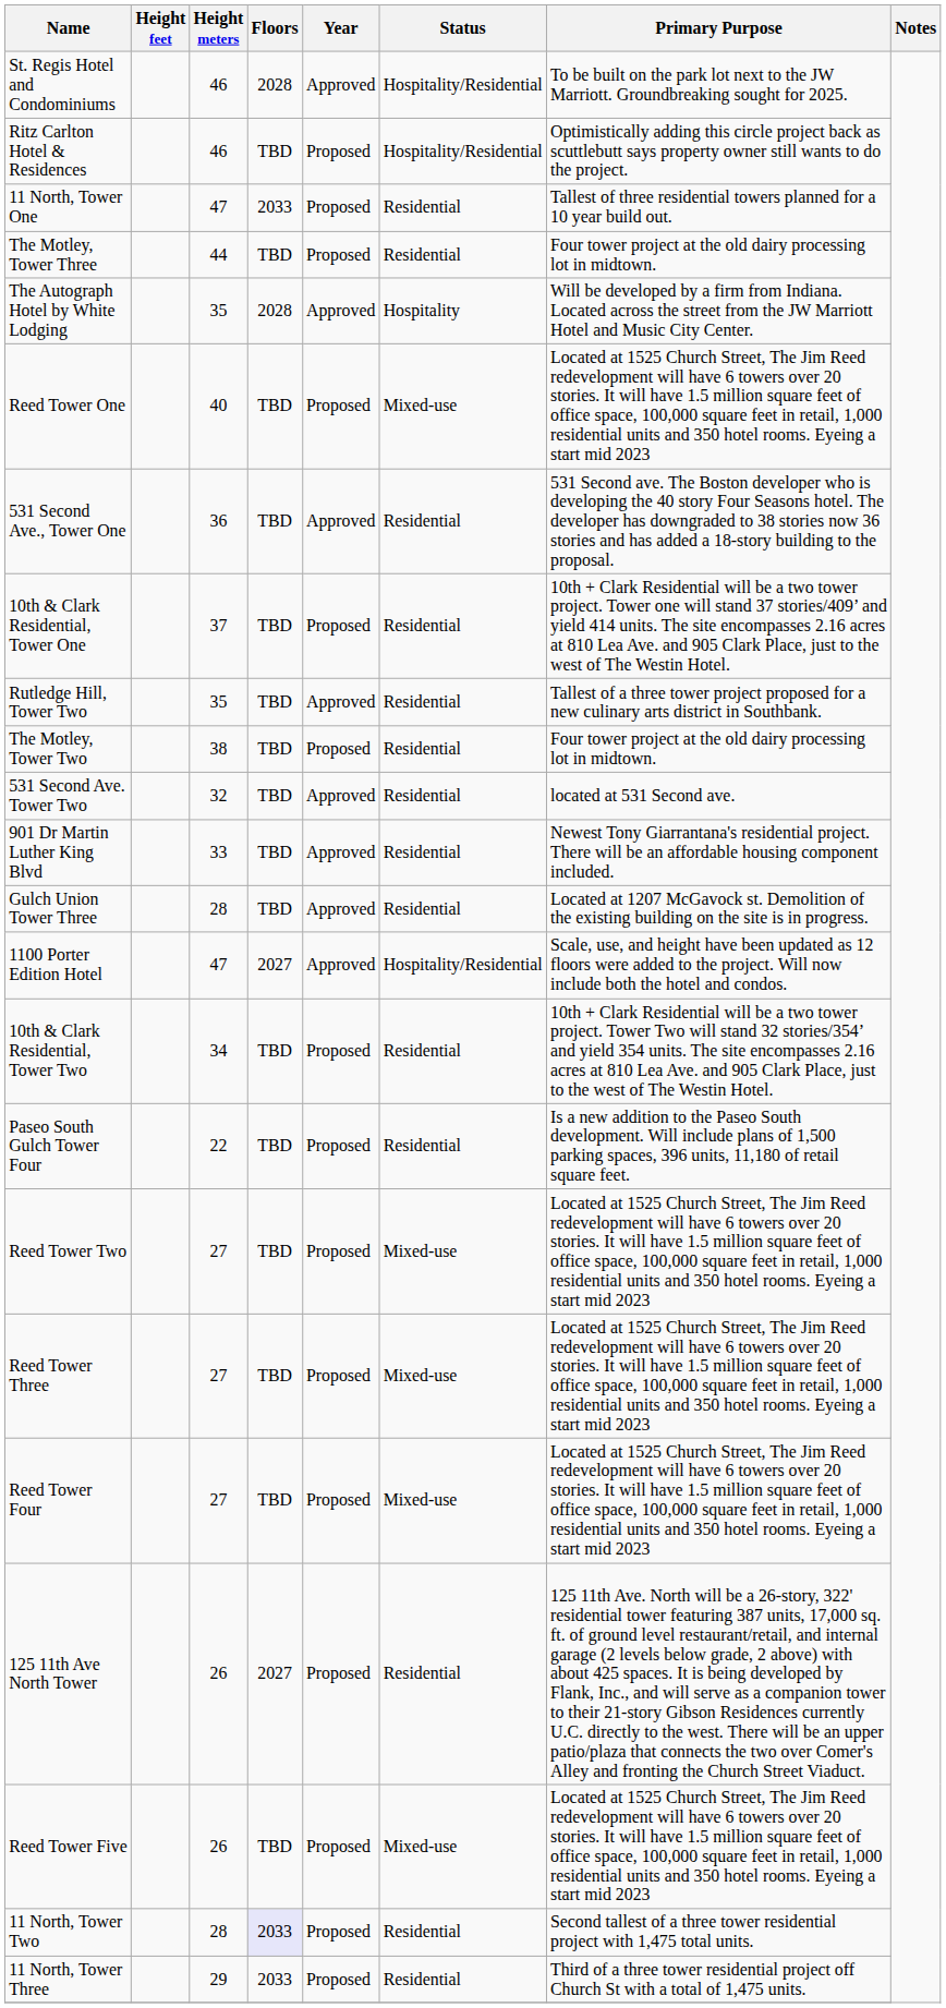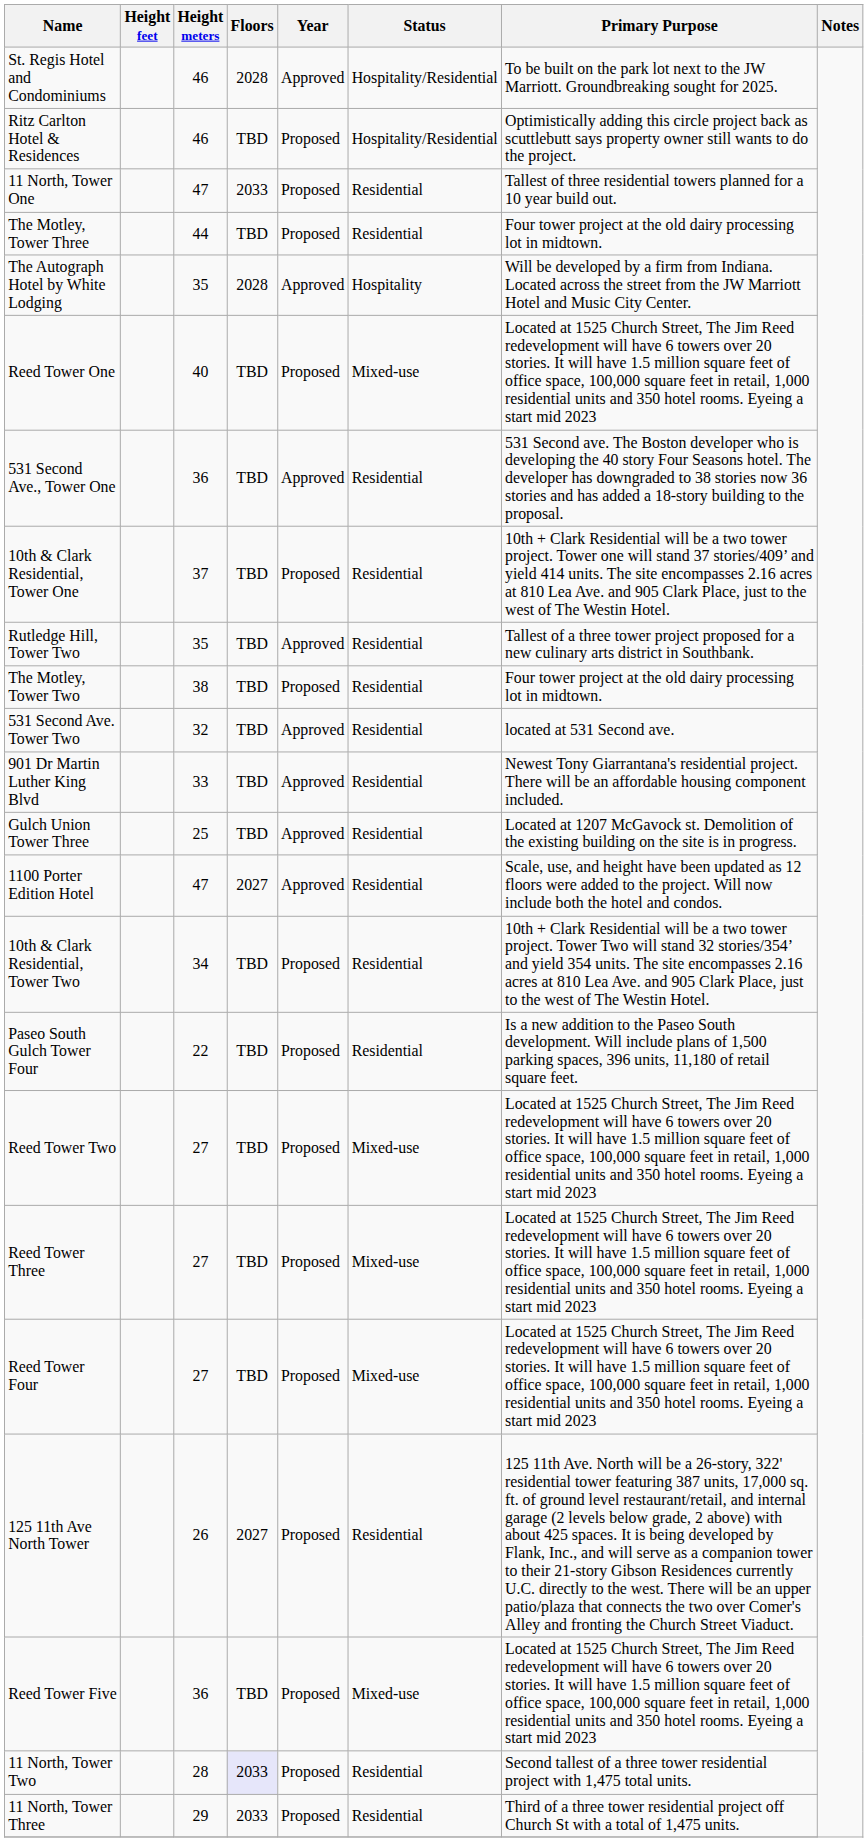 <table class="wikitable sortable">
 <tr>
 <th>Name</th>
 <th>Height<br><small><a href='#'>feet</a></small></th>
 <th>Height<br><small><a href='#'>meters</a></small></th>
 <th>Floors</th>
 <th>Year</th>
 <th>Status</th>
 <th>Primary Purpose</th>
 <th class="unsortable">Notes</th>
 </tr>
 <tr>
 <td>St. Regis Hotel and Condominiums</td>
 <td></td>
 <td align="center">46</td>
 <td align="center">2028</td>
 <td>Approved</td>
 <td>Hospitality/Residential</td>
 <td>To be built on the park lot next to the JW Marriott.  Groundbreaking sought for 2025.</td>
 </tr>
 <tr>
 <td>Ritz Carlton Hotel & Residences</td>
 <td></td>
 <td align="center">46</td>
 <td align="center">TBD</td>
 <td>Proposed</td>
 <td>Hospitality/Residential</td>
 <td>Optimistically adding this circle project back as scuttlebutt says property owner still wants to do the project.</td>
 </tr>
 <tr>
 <td>11 North, Tower One</td>
 <td></td>
 <td align="center">47</td>
 <td align="center">2033</td>
 <td>Proposed</td>
 <td>Residential</td>
 <td>Tallest of three residential towers planned for a 10 year build out.</td>
 </tr>
 <tr>
 <td>The Motley, Tower Three</td>
 <td></td>
 <td align="center">44</td>
 <td align="center">TBD</td>
 <td>Proposed</td>
 <td>Residential</td>
 <td>Four tower project at the old dairy processing lot in midtown.</td>
 </tr>
 <tr>
 <td>The Autograph Hotel by White Lodging</td>
 <td></td>
 <td align="center">35</td>
 <td align="center">2028</td>
 <td>Approved</td>
 <td>Hospitality</td>
 <td>Will be developed by a firm from Indiana. Located across the street from the JW Marriott Hotel and Music City Center.</td>
 </tr>
 <tr>
 <td>Reed Tower One</td>
 <td></td>
 <td align="center">40</td>
 <td align="center">TBD</td>
 <td>Proposed</td>
 <td>Mixed-use</td>
 <td>Located at 1525 Church Street, The Jim Reed redevelopment will have 6 towers over 20 stories. It will have 1.5 million square feet of office space, 100,000 square feet in retail, 1,000 residential units and 350 hotel rooms. Eyeing a start mid 2023</td>
 </tr>
 <tr>
 <td>531 Second Ave., Tower One</td>
 <td></td>
 <td align="center">36</td>
 <td align="center">TBD</td>
 <td>Approved</td>
 <td>Residential</td>
 <td>531 Second ave. The Boston developer who is developing the 40 story Four Seasons hotel. The developer has downgraded to 38 stories now 36 stories and has added a 18-story building to the proposal.</td>
 </tr>
 <tr>
 <td>10th & Clark Residential, Tower One</td>
 <td></td>
 <td align="center">37</td>
 <td align="center">TBD</td>
 <td>Proposed</td>
 <td>Residential</td>
 <td>10th + Clark Residential will be a two tower project.  Tower one will stand 37 stories/409’ and yield 414 units.  The site encompasses 2.16 acres at 810 Lea Ave. and 905 Clark Place, just to the west of The Westin Hotel.</td>
 </tr>
 <tr>
 <td>Rutledge Hill, Tower Two</td>
 <td></td>
 <td align="center">35</td>
 <td align="center">TBD</td>
 <td>Approved</td>
 <td>Residential</td>
 <td>Tallest of a three tower project proposed for a new culinary arts district in Southbank.</td>
 </tr>
 <tr>
 <td>The Motley, Tower Two</td>
 <td></td>
 <td align="center">38</td>
 <td align="center">TBD</td>
 <td>Proposed</td>
 <td>Residential</td>
 <td>Four tower project at the old dairy processing lot in midtown.</td>
 </tr>
 <tr>
 <td>531 Second Ave. Tower Two</td>
 <td></td>
 <td align="center">32</td>
 <td align="center">TBD</td>
 <td>Approved</td>
 <td>Residential</td>
 <td>located at 531 Second ave.</td>
 </tr>
 <tr>
 <td>901 Dr Martin Luther King Blvd</td>
 <td></td>
 <td align="center">33</td>
 <td align="center">TBD</td>
 <td>Approved</td>
 <td>Residential</td>
 <td>Newest Tony Giarrantana's residential project.  There will be an affordable housing component included.</td>
 </tr>
 <tr>
 <td>Gulch Union Tower Three</td>
 <td></td>
-<td align="center">28</td>
+<td align="center">25</td>
 <td align="center">TBD</td>
 <td>Approved</td>
 <td>Residential</td>
 <td>Located at 1207 McGavock st. Demolition of the existing building on the site is in progress.</td>
 </tr>
 <tr>
 <td>1100 Porter Edition Hotel</td>
 <td></td>
 <td align="center">47</td>
 <td align="center">2027</td>
 <td>Approved</td>
-<td>Hospitality/Residential</td>
+<td>Residential</td>
 <td>Scale, use, and height have been updated as 12 floors were added to the project.  Will now include both the hotel and condos.</td>
 </tr>
 <tr>
 <td>10th & Clark Residential, Tower Two</td>
 <td></td>
 <td align="center">34</td>
 <td align="center">TBD</td>
 <td>Proposed</td>
 <td>Residential</td>
 <td>10th + Clark Residential will be a two tower project.  Tower Two will stand 32 stories/354’ and yield 354 units.  The site encompasses 2.16 acres at 810 Lea Ave. and 905 Clark Place, just to the west of The Westin Hotel.</td>
 </tr>
 <tr>
 <td>Paseo South Gulch Tower Four</td>
 <td></td>
 <td align="center">22</td>
 <td align="center">TBD</td>
 <td>Proposed</td>
 <td>Residential</td>
 <td>Is a new addition to the Paseo South development. Will include plans of 1,500 parking spaces, 396 units, 11,180 of retail square feet.</td>
 </tr>
 <tr>
 <td>Reed Tower Two</td>
 <td></td>
 <td align="center">27</td>
 <td align="center">TBD</td>
 <td>Proposed</td>
 <td>Mixed-use</td>
 <td>Located at 1525 Church Street, The Jim Reed redevelopment will have 6 towers over 20 stories. It will have 1.5 million square feet of office space, 100,000 square feet in retail, 1,000 residential units and 350 hotel rooms. Eyeing a start mid 2023</td>
 </tr>
 <tr>
 <td>Reed Tower Three</td>
 <td></td>
 <td align="center">27</td>
 <td align="center">TBD</td>
 <td>Proposed</td>
 <td>Mixed-use</td>
 <td>Located at 1525 Church Street, The Jim Reed redevelopment will have 6 towers over 20 stories. It will have 1.5 million square feet of office space, 100,000 square feet in retail, 1,000 residential units and 350 hotel rooms. Eyeing a start mid 2023</td>
 </tr>
 <tr>
 <td>Reed Tower Four</td>
 <td></td>
 <td align="center">27</td>
 <td align="center">TBD</td>
 <td>Proposed</td>
 <td>Mixed-use</td>
 <td>Located at 1525 Church Street, The Jim Reed redevelopment will have 6 towers over 20 stories. It will have 1.5 million square feet of office space, 100,000 square feet in retail, 1,000 residential units and 350 hotel rooms. Eyeing a start mid 2023</td>
 </tr>
 <tr>
 <td>125 11th Ave North Tower</td>
 <td></td>
 <td align="center">26</td>
 <td align="center">2027</td>
 <td>Proposed</td>
 <td>Residential</td>
 <td><br>125 11th Ave. North will be a 26-story, 322' residential tower featuring  387 units, 17,000 sq. ft. of ground level restaurant/retail, and internal garage (2 levels below grade, 2 above) with about 425 spaces.  It is being developed by Flank, Inc., and will serve as a companion tower to their 21-story Gibson Residences currently U.C. directly to the west.  There will be an upper patio/plaza that connects the two over Comer's Alley and fronting the Church Street Viaduct.</td>
 </tr>
 <tr>
 <td>Reed Tower Five</td>
 <td></td>
-<td align="center">26</td>
+<td align="center">36</td>
 <td align="center">TBD</td>
 <td>Proposed</td>
 <td>Mixed-use</td>
 <td>Located at 1525 Church Street, The Jim Reed redevelopment will have 6 towers over 20 stories. It will have 1.5 million square feet of office space, 100,000 square feet in retail, 1,000 residential units and 350 hotel rooms. Eyeing a start mid 2023</td>
 </tr>
 <tr>
 <td>11 North, Tower Two</td>
 <td></td>
 <td align="center">28</td>
 <td align="center" style="background: lavender;">2033</td>
 <td>Proposed</td>
 <td>Residential</td>
 <td>Second tallest of a three tower residential project with 1,475 total units.</td>
 </tr>
 <tr>
 <td>11 North, Tower Three</td>
 <td></td>
 <td align="center">29</td>
 <td align="center">2033</td>
 <td>Proposed</td>
 <td>Residential</td>
 <td>Third of a three tower residential project off Church St with a total of 1,475 units.</td>
 </tr>
 <tr>
 </tr>
 </table>
